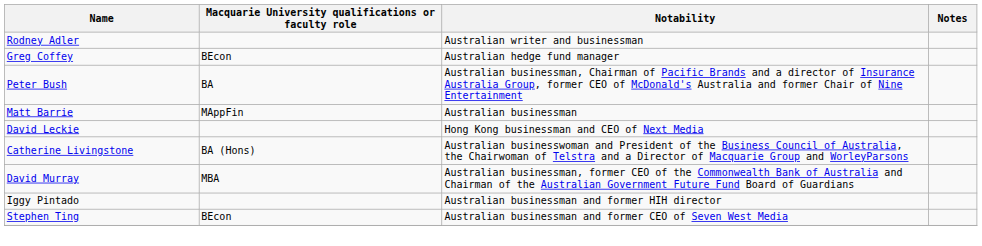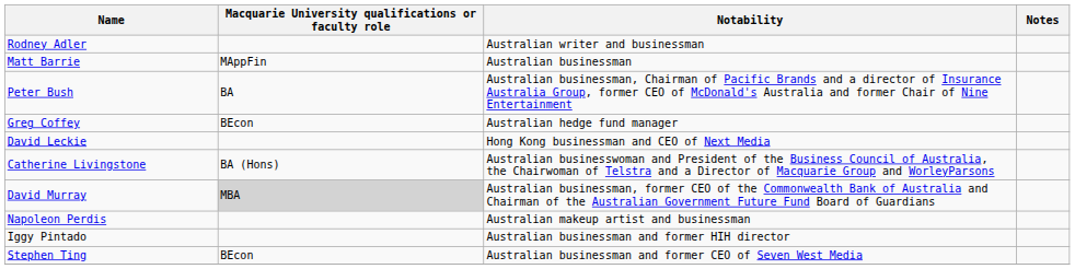 <table class="wikitable sortable" style="width:100%">
 <tr>
 <th style="width:*;">Name</th>
 <th style="width:25%;">Macquarie University qualifications or faculty role</th>
 <th style="width:50%;">Notability</th>
 <th style="width:5%;" class="unsortable">Notes</th>
 </tr>
 <tr>
 <td><a href='#'>Rodney Adler</a></td>
 <td></td>
 <td>Australian writer and businessman</td>
 <td></td>
 </tr>
 <tr>
-<td><a href='#'>Greg Coffey</a></td>
-<td>BEcon</td>
-<td>Australian hedge fund manager</td>
+<td><a href='#'>Matt Barrie</a></td>
+<td>MAppFin</td>
+<td>Australian businessman</td>
 <td></td>
 </tr>
 <tr>
 <td><a href='#'>Peter Bush</a></td>
 <td>BA</td>
 <td>Australian businessman, Chairman of <a href='#'>Pacific Brands</a> and a director of <a href='#'>Insurance Australia Group</a>, former CEO of <a href='#'>McDonald's</a> Australia and former Chair of <a href='#'>Nine Entertainment</a></td>
 <td></td>
 </tr>
 <tr>
-<td><a href='#'>Matt Barrie</a></td>
-<td>MAppFin</td>
-<td>Australian businessman</td>
+<td><a href='#'>Greg Coffey</a></td>
+<td>BEcon</td>
+<td>Australian hedge fund manager</td>
 <td></td>
 </tr>
 <tr>
 <td><a href='#'>David Leckie</a></td>
 <td></td>
 <td>Hong Kong businessman and CEO of <a href='#'>Next Media</a></td>
 <td></td>
 </tr>
 <tr>
 <td><a href='#'>Catherine Livingstone</a> </td>
 <td>BA (Hons)</td>
 <td>Australian businesswoman and President of the <a href='#'>Business Council of Australia</a>, the Chairwoman of <a href='#'>Telstra</a> and a Director of <a href='#'>Macquarie Group</a> and <a href='#'>WorleyParsons</a></td>
 <td></td>
 </tr>
 <tr>
 <td><a href='#'>David Murray</a></td>
-<td>MBA</td>
+<td style="background: lightgrey;">MBA</td>
 <td>Australian businessman, former CEO of the <a href='#'>Commonwealth Bank of Australia</a> and Chairman of the <a href='#'>Australian Government Future Fund</a> Board of Guardians</td>
+<td></td>
+</tr>
+<tr>
+<td><a href='#'>Napoleon Perdis</a></td>
+<td></td>
+<td>Australian makeup artist and businessman</td>
 <td></td>
 </tr>
 <tr>
 <td>Iggy Pintado</td>
 <td></td>
 <td>Australian businessman and former HIH director</td>
 <td></td>
 </tr>
 <tr>
 <td><a href='#'>Stephen Ting</a></td>
 <td>BEcon</td>
 <td>Australian businessman and former CEO of <a href='#'>Seven West Media</a></td>
 <td></td>
 </tr>
 <tr>
 </tr>
 </table>
